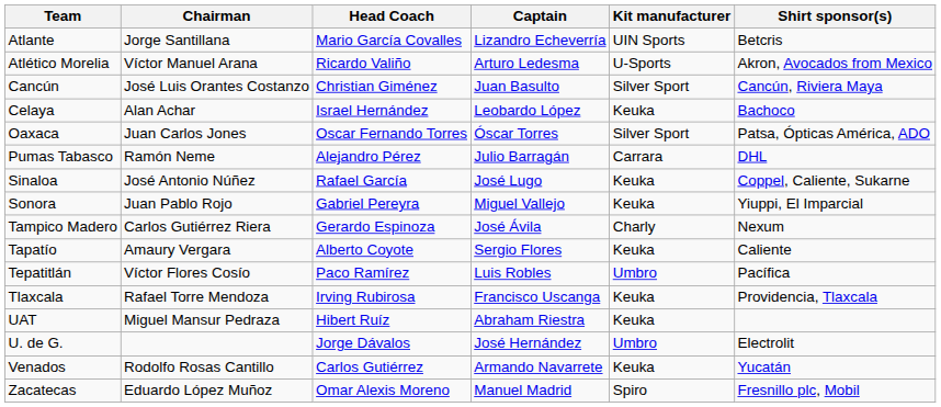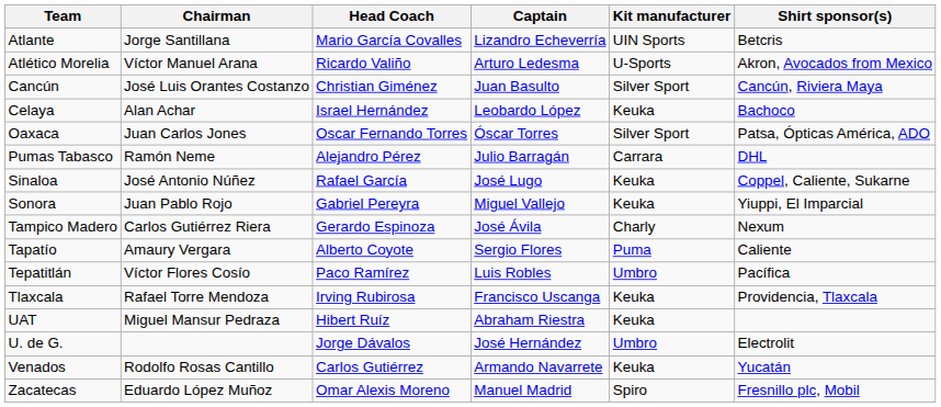 <table class="wikitable sortable" style="text-align: left;">
 <tr>
 <th>Team</th>
 <th>Chairman</th>
 <th>Head Coach</th>
 <th>Captain</th>
 <th>Kit manufacturer</th>
 <th>Shirt sponsor(s)</th>
 </tr>
 <tr>
 <td>Atlante</td>
 <td>Jorge Santillana</td>
 <td> <a href='#'>Mario García Covalles</a></td>
 <td> <a href='#'>Lizandro Echeverría</a></td>
 <td>UIN Sports</td>
 <td>Betcris</td>
 </tr>
 <tr>
 <td>Atlético Morelia</td>
 <td>Víctor Manuel Arana</td>
 <td> <a href='#'>Ricardo Valiño</a></td>
 <td> <a href='#'>Arturo Ledesma</a></td>
 <td>U-Sports</td>
 <td>Akron, <a href='#'>Avocados from Mexico</a></td>
 </tr>
 <tr>
 <td>Cancún</td>
 <td>José Luis Orantes Costanzo</td>
 <td> <a href='#'>Christian Giménez</a></td>
 <td> <a href='#'>Juan Basulto</a></td>
 <td>Silver Sport</td>
 <td><a href='#'>Cancún</a>, <a href='#'>Riviera Maya</a></td>
 </tr>
 <tr>
 <td>Celaya</td>
 <td>Alan Achar</td>
 <td> <a href='#'>Israel Hernández</a></td>
 <td> <a href='#'>Leobardo López</a></td>
 <td>Keuka</td>
 <td><a href='#'>Bachoco</a></td>
 </tr>
 <tr>
 <td>Oaxaca</td>
 <td>Juan Carlos Jones</td>
 <td> <a href='#'>Oscar Fernando Torres</a></td>
 <td> <a href='#'>Óscar Torres</a></td>
 <td>Silver Sport</td>
 <td>Patsa, Ópticas América, <a href='#'>ADO</a></td>
 </tr>
 <tr>
 <td>Pumas Tabasco</td>
 <td>Ramón Neme</td>
 <td> <a href='#'>Alejandro Pérez</a></td>
 <td> <a href='#'>Julio Barragán</a></td>
 <td>Carrara</td>
 <td><a href='#'>DHL</a></td>
 </tr>
 <tr>
 <td>Sinaloa</td>
 <td>José Antonio Núñez</td>
 <td> <a href='#'>Rafael García</a></td>
 <td> <a href='#'>José Lugo</a></td>
 <td>Keuka</td>
 <td><a href='#'>Coppel</a>, Caliente, Sukarne</td>
 </tr>
 <tr>
 <td>Sonora</td>
 <td>Juan Pablo Rojo</td>
 <td> <a href='#'>Gabriel Pereyra</a></td>
 <td> <a href='#'>Miguel Vallejo</a></td>
 <td>Keuka</td>
 <td>Yiuppi, El Imparcial</td>
 </tr>
 <tr>
 <td>Tampico Madero</td>
 <td>Carlos Gutiérrez Riera</td>
 <td> <a href='#'>Gerardo Espinoza</a></td>
 <td> <a href='#'>José Ávila</a></td>
 <td>Charly</td>
 <td>Nexum</td>
 </tr>
 <tr>
 <td>Tapatío</td>
 <td>Amaury Vergara</td>
 <td> <a href='#'>Alberto Coyote</a></td>
 <td> <a href='#'>Sergio Flores</a></td>
-<td>Keuka</td>
+<td><a href='#'>Puma</a></td>
 <td>Caliente</td>
 </tr>
 <tr>
 <td>Tepatitlán</td>
 <td>Víctor Flores Cosío</td>
 <td> <a href='#'>Paco Ramírez</a></td>
 <td> <a href='#'>Luis Robles</a></td>
 <td><a href='#'>Umbro</a></td>
 <td>Pacífica</td>
 </tr>
 <tr>
 <td>Tlaxcala</td>
 <td>Rafael Torre Mendoza</td>
 <td> <a href='#'>Irving Rubirosa</a></td>
 <td> <a href='#'>Francisco Uscanga</a></td>
 <td>Keuka</td>
 <td>Providencia, <a href='#'>Tlaxcala</a></td>
 </tr>
 <tr>
 <td>UAT</td>
 <td>Miguel Mansur Pedraza</td>
 <td> <a href='#'>Hibert Ruíz</a></td>
 <td> <a href='#'>Abraham Riestra</a></td>
 <td>Keuka</td>
 <td></td>
 </tr>
 <tr>
 <td>U. de G.</td>
 <td></td>
 <td> <a href='#'>Jorge Dávalos</a></td>
 <td> <a href='#'>José Hernández</a></td>
 <td><a href='#'>Umbro</a></td>
 <td>Electrolit</td>
 </tr>
 <tr>
 <td>Venados</td>
 <td>Rodolfo Rosas Cantillo</td>
 <td> <a href='#'>Carlos Gutiérrez</a></td>
 <td> <a href='#'>Armando Navarrete</a></td>
 <td>Keuka</td>
 <td><a href='#'>Yucatán</a></td>
 </tr>
 <tr>
 <td>Zacatecas</td>
 <td>Eduardo López Muñoz</td>
 <td> <a href='#'>Omar Alexis Moreno</a></td>
 <td> <a href='#'>Manuel Madrid</a></td>
 <td>Spiro</td>
 <td><a href='#'>Fresnillo plc</a>, <a href='#'>Mobil</a></td>
 </tr>
 </table>
